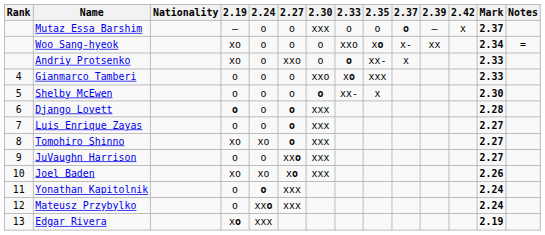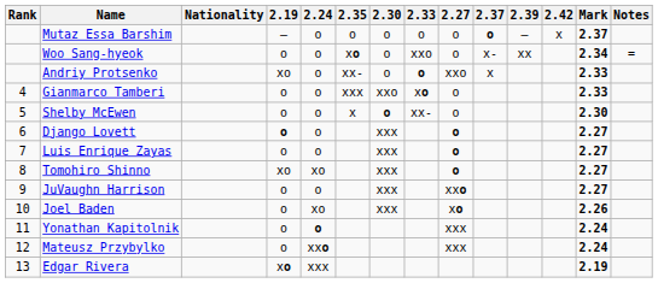 <table class="wikitable sortable" style="text-align:center">
 <tr>
 <th>Rank</th>
 <th>Name</th>
 <th>Nationality</th>
 <th>2.19</th>
 <th>2.24</th>
-<th>2.27</th>
+<th>2.35</th>
 <th>2.30</th>
 <th>2.33</th>
-<th>2.35</th>
+<th>2.27</th>
 <th>2.37</th>
 <th>2.39</th>
 <th>2.42</th>
 <th>Mark</th>
 <th>Notes</th>
 </tr>
 <tr>
 <td></td>
 <td align=left><a href='#'>Mutaz Essa Barshim</a></td>
 <td align=left></td>
 <td>–</td>
 <td>o</td>
 <td>o</td>
-<td>xxx</td>
+<td>o</td>
 <td>o</td>
 <td>o</td>
 <td><strong>o</strong></td>
 <td>–</td>
 <td>x</td>
 <td><strong>2.37</strong></td>
 <td></td>
 </tr>
 <tr>
 <td></td>
 <td align=left><a href='#'>Woo Sang-hyeok</a></td>
 <td align=left></td>
-<td>xo</td>
 <td>o</td>
 <td>o</td>
+<td>x<strong>o</strong></td>
 <td>o</td>
 <td>xxo</td>
-<td>x<strong>o</strong></td>
+<td>o</td>
 <td>x-</td>
 <td>xx</td>
 <td></td>
 <td><strong>2.34</strong></td>
 <td>=</td>
 </tr>
 <tr>
 <td></td>
 <td align=left><a href='#'>Andriy Protsenko</a></td>
 <td align=left></td>
 <td>xo</td>
 <td>o</td>
-<td>xxo</td>
+<td>xx-</td>
 <td>o</td>
 <td><strong>o</strong></td>
-<td>xx-</td>
+<td>xxo</td>
 <td>x</td>
 <td></td>
 <td></td>
 <td><strong>2.33</strong></td>
 <td></td>
 </tr>
 <tr>
 <td>4</td>
 <td align=left><a href='#'>Gianmarco Tamberi</a></td>
 <td align=left></td>
 <td>o</td>
 <td>o</td>
-<td>o</td>
+<td>xxx</td>
 <td>xxo</td>
 <td>x<strong>o</strong></td>
-<td>xxx</td>
+<td>o</td>
 <td></td>
 <td></td>
 <td></td>
 <td><strong>2.33</strong></td>
 <td></td>
 </tr>
 <tr>
 <td>5</td>
 <td align=left><a href='#'>Shelby McEwen</a></td>
 <td align=left></td>
 <td>o</td>
 <td>o</td>
-<td>o</td>
+<td>x</td>
 <td><strong>o</strong></td>
 <td>xx-</td>
-<td>x</td>
+<td>o</td>
 <td></td>
 <td></td>
 <td></td>
 <td><strong>2.30</strong></td>
 <td></td>
 </tr>
 <tr>
 <td>6</td>
 <td align=left><a href='#'>Django Lovett</a></td>
 <td align=left></td>
 <td><strong>o</strong></td>
 <td>o</td>
+<td></td>
+<td>xxx</td>
+<td></td>
 <td><strong>o</strong></td>
-<td>xxx</td>
 <td></td>
 <td></td>
 <td></td>
-<td></td>
-<td></td>
-<td><strong>2.28</strong></td>
+<td><strong>2.27</strong></td>
 <td></td>
 </tr>
 <tr>
 <td>7</td>
 <td align=left><a href='#'>Luis Enrique Zayas</a></td>
 <td align=left></td>
 <td>o</td>
 <td>o</td>
-<td><strong>o</strong></td>
+<td></td>
 <td>xxx</td>
 <td></td>
-<td></td>
+<td><strong>o</strong></td>
 <td></td>
 <td></td>
 <td></td>
 <td><strong>2.27</strong></td>
 <td></td>
 </tr>
 <tr>
 <td>8</td>
 <td align=left><a href='#'>Tomohiro Shinno</a></td>
 <td align=left></td>
 <td>xo</td>
 <td>xo</td>
-<td><strong>o</strong></td>
+<td></td>
 <td>xxx</td>
 <td></td>
-<td></td>
+<td><strong>o</strong></td>
 <td></td>
 <td></td>
 <td></td>
 <td><strong>2.27</strong></td>
 <td></td>
 </tr>
 <tr>
 <td>9</td>
 <td align=left><a href='#'>JuVaughn Harrison</a></td>
 <td align=left></td>
 <td>o</td>
 <td>o</td>
-<td>xx<strong>o</strong></td>
+<td></td>
 <td>xxx</td>
 <td></td>
-<td></td>
+<td>xx<strong>o</strong></td>
 <td></td>
 <td></td>
 <td></td>
 <td><strong>2.27</strong></td>
 <td></td>
 </tr>
 <tr>
 <td>10</td>
 <td align=left><a href='#'>Joel Baden</a></td>
 <td align=left></td>
+<td>o</td>
 <td>xo</td>
-<td>xo</td>
-<td>x<strong>o</strong></td>
+<td></td>
 <td>xxx</td>
 <td></td>
-<td></td>
+<td>x<strong>o</strong></td>
 <td></td>
 <td></td>
 <td></td>
 <td><strong>2.26</strong></td>
 <td></td>
 </tr>
 <tr>
 <td>11</td>
 <td align=left><a href='#'>Yonathan Kapitolnik</a></td>
 <td align=left></td>
 <td>o</td>
 <td><strong>o</strong></td>
-<td>xxx</td>
 <td></td>
 <td></td>
 <td></td>
+<td>xxx</td>
 <td></td>
 <td></td>
 <td></td>
 <td><strong>2.24</strong></td>
 <td></td>
 </tr>
 <tr>
 <td>12</td>
 <td align=left><a href='#'>Mateusz Przybylko</a></td>
 <td align=left></td>
 <td>o</td>
 <td>xx<strong>o</strong></td>
-<td>xxx</td>
 <td></td>
 <td></td>
 <td></td>
+<td>xxx</td>
 <td></td>
 <td></td>
 <td></td>
 <td><strong>2.24</strong></td>
 <td></td>
 </tr>
 <tr>
 <td>13</td>
 <td align=left><a href='#'>Edgar Rivera</a></td>
 <td align=left></td>
 <td>x<strong>o</strong></td>
 <td>xxx</td>
 <td></td>
 <td></td>
 <td></td>
 <td></td>
 <td></td>
 <td></td>
 <td></td>
 <td><strong>2.19</strong></td>
 <td></td>
 </tr>
 </table>
